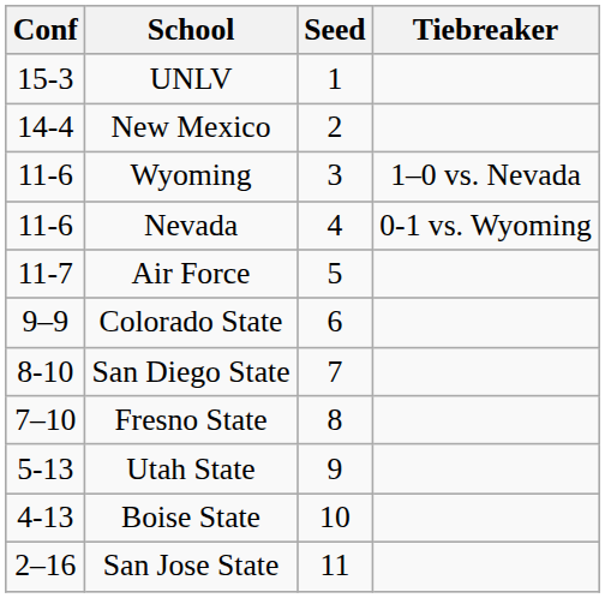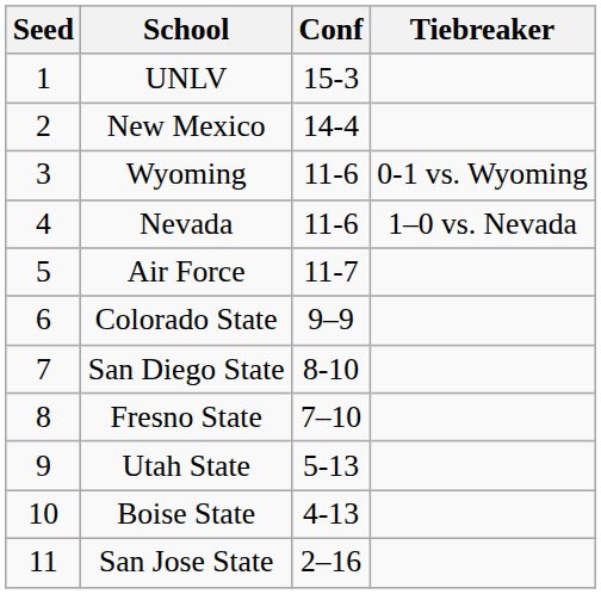 <table class="wikitable" style="text-align: center;">
 <tr bgcolor="#efefef">
+<th>Seed</th>
+<th>School</th>
 <th>Conf</th>
-<th>School</th>
-<th>Seed</th>
 <th>Tiebreaker</th>
 </tr>
 <tr>
+<td>1</td>
+<td>UNLV</td>
 <td>15-3</td>
-<td>UNLV</td>
-<td>1</td>
 <td></td>
 </tr>
 <tr>
+<td>2</td>
+<td>New Mexico</td>
 <td>14-4</td>
-<td>New Mexico</td>
-<td>2</td>
 <td></td>
 </tr>
 <tr>
+<td>3</td>
+<td>Wyoming</td>
 <td>11-6</td>
-<td>Wyoming</td>
-<td>3</td>
+<td>0-1 vs. Wyoming</td>
+</tr>
+<tr>
+<td>4</td>
+<td>Nevada</td>
+<td>11-6</td>
 <td>1–0 vs. Nevada</td>
 </tr>
 <tr>
-<td>11-6</td>
-<td>Nevada</td>
-<td>4</td>
-<td>0-1 vs. Wyoming</td>
-</tr>
-<tr>
+<td>5</td>
+<td>Air Force</td>
 <td>11-7</td>
-<td>Air Force</td>
-<td>5</td>
 <td></td>
 </tr>
 <tr>
+<td>6</td>
+<td>Colorado State</td>
 <td>9–9</td>
-<td>Colorado State</td>
-<td>6</td>
 <td></td>
 </tr>
 <tr>
+<td>7</td>
+<td>San Diego State</td>
 <td>8-10</td>
-<td>San Diego State</td>
-<td>7</td>
 <td></td>
 </tr>
 <tr>
+<td>8</td>
+<td>Fresno State</td>
 <td>7–10</td>
-<td>Fresno State</td>
-<td>8</td>
 <td></td>
 </tr>
 <tr>
+<td>9</td>
+<td>Utah State</td>
 <td>5-13</td>
-<td>Utah State</td>
-<td>9</td>
 <td></td>
 </tr>
 <tr>
+<td>10</td>
+<td>Boise State</td>
 <td>4-13</td>
-<td>Boise State</td>
-<td>10</td>
 <td></td>
 </tr>
 <tr>
+<td>11</td>
+<td>San Jose State</td>
 <td>2–16</td>
-<td>San Jose State</td>
-<td>11</td>
 <td></td>
 </tr>
 </table>
